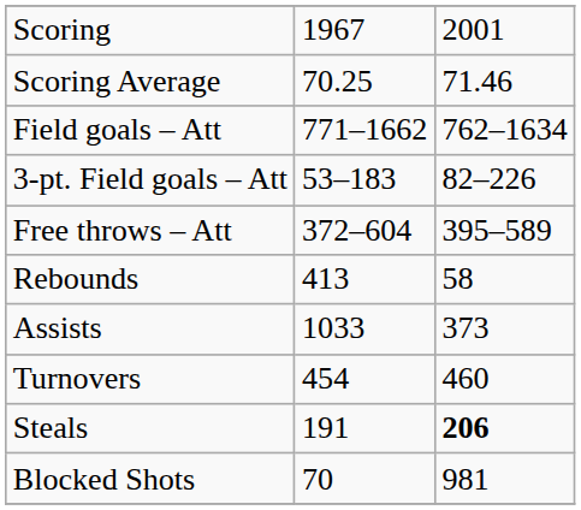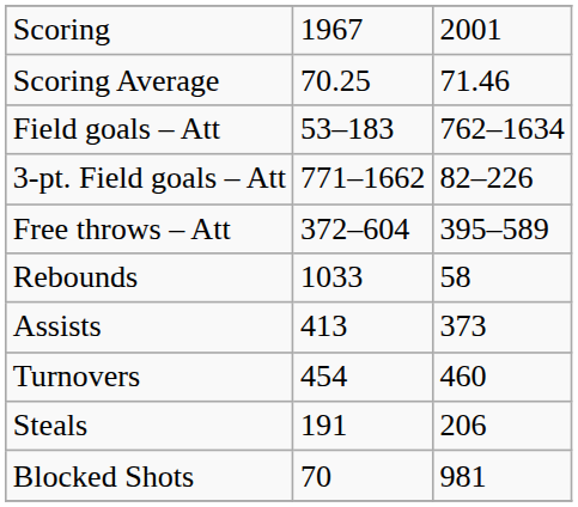 <table class="wikitable">
 <tr>
 </tr>
 <tr>
 <td>Scoring</td>
 <td>1967</td>
 <td>2001</td>
 </tr>
 <tr>
 <td>Scoring Average</td>
 <td>70.25</td>
 <td>71.46</td>
 </tr>
 <tr>
 <td>Field goals – Att</td>
-<td>771–1662</td>
+<td>53–183</td>
 <td>762–1634</td>
 </tr>
 <tr>
 <td>3-pt. Field goals – Att</td>
-<td>53–183</td>
+<td>771–1662</td>
 <td>82–226</td>
 </tr>
 <tr>
 <td>Free throws – Att</td>
 <td>372–604</td>
 <td>395–589</td>
 </tr>
 <tr>
 <td>Rebounds</td>
-<td>413</td>
+<td>1033</td>
 <td>58</td>
 </tr>
 <tr>
 <td>Assists</td>
-<td>1033</td>
+<td>413</td>
 <td>373</td>
 </tr>
 <tr>
 <td>Turnovers</td>
 <td>454</td>
 <td>460</td>
 </tr>
 <tr>
 <td>Steals</td>
 <td>191</td>
-<td><strong>206</strong></td>
+<td>206</td>
 </tr>
 <tr>
 <td>Blocked Shots</td>
 <td>70</td>
 <td>981</td>
 </tr>
 <tr>
 </tr>
 </table>
